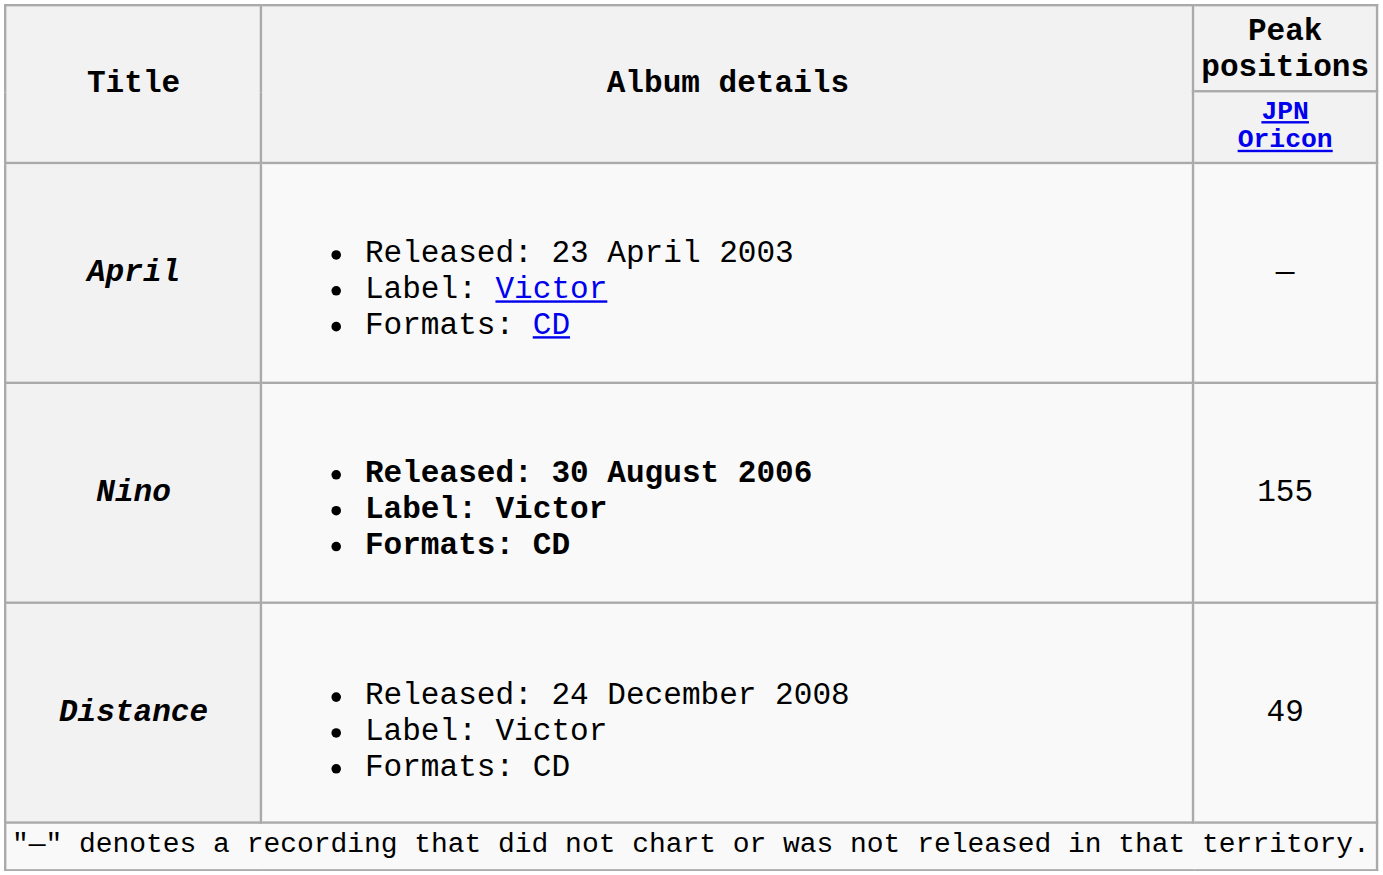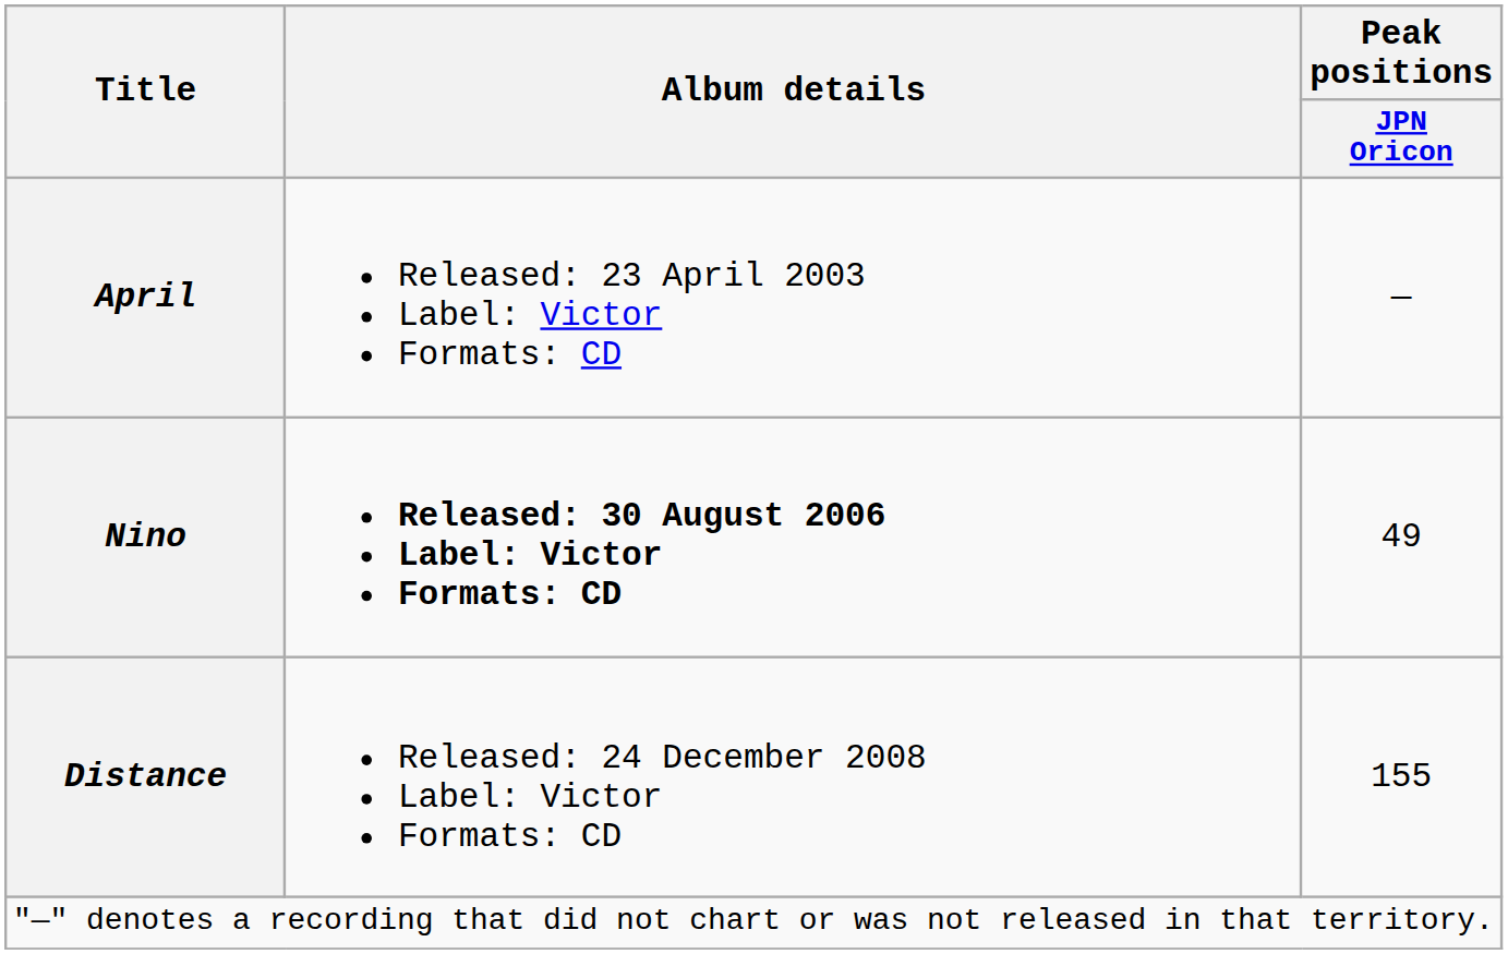 <table class="wikitable plainrowheaders">
 <tr>
 <th scope="col" rowspan="2">Title</th>
 <th scope="col" rowspan="2">Album details</th>
 <th scope="col">Peak<br>positions</th>
 </tr>
 <tr>
 <th scope="col" style="width:4em;font-size:85%"><a href='#'>JPN<br>Oricon</a><br></th>
 </tr>
 <tr>
 <th scope="row"><em>April</em></th>
 <td><br><ul><li>Released: 23 April 2003</li><li>Label: <a href='#'>Victor</a></li><li>Formats: <a href='#'>CD</a></li></ul></td>
 <td style="text-align:center;">—</td>
 </tr>
 <tr>
 <th scope="row"><em>Nino</em></th>
 <td><strong><br><ul><li>Released: 30 August 2006</li><li>Label: Victor</li><li>Formats: CD</li></ul></strong></td>
-<td style="text-align:center;">155</td>
+<td style="text-align:center;">49</td>
 </tr>
 <tr>
 <th scope="row"><em>Distance</em></th>
 <td><br><ul><li>Released: 24 December 2008</li><li>Label: Victor</li><li>Formats: CD</li></ul></td>
-<td style="text-align:center;">49</td>
+<td style="text-align:center;">155</td>
 </tr>
 <tr>
 <td align="center" colspan="4" style="font-size:90%">"—" denotes a recording that did not chart or was not released in that territory.</td>
 </tr>
 </table>
